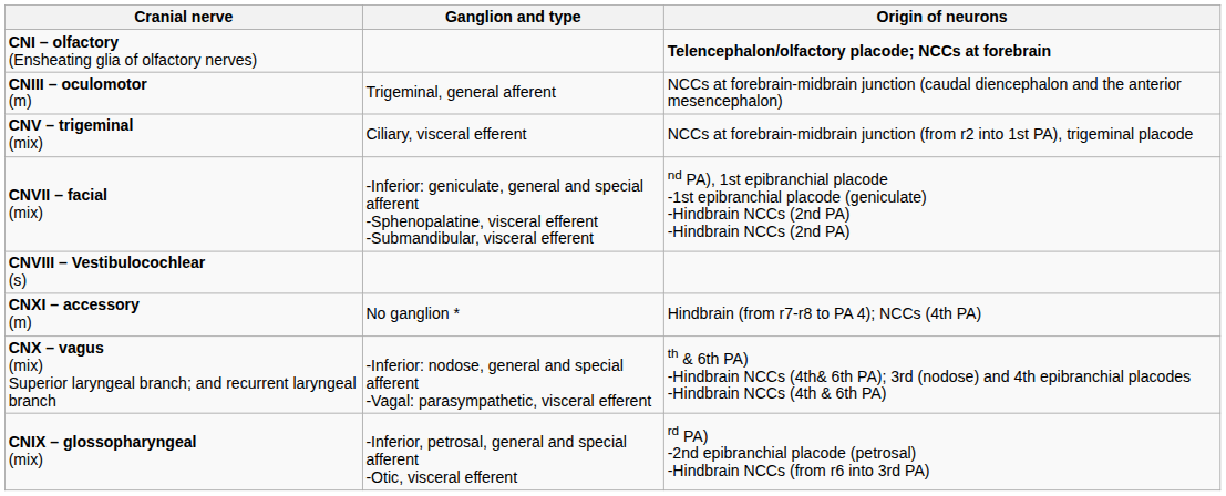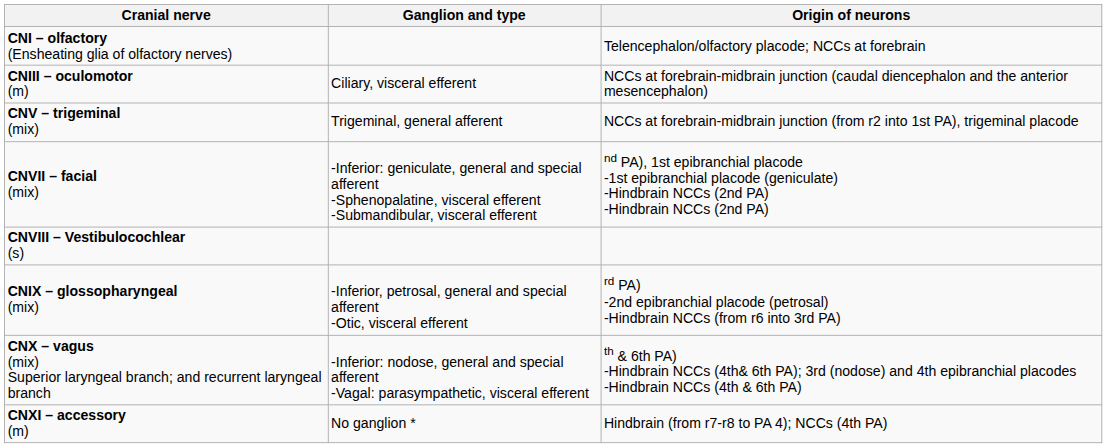 <table class="wikitable">
 <tr>
 <th>Cranial nerve</th>
 <th>Ganglion and type</th>
 <th>Origin of neurons</th>
 </tr>
 <tr>
 <td><strong>CNI – olfactory</strong><br>(Ensheating glia of olfactory nerves)</td>
 <td></td>
-<td><strong>Telencephalon/olfactory  placode; NCCs at forebrain</strong></td>
+<td>Telencephalon/olfactory  placode; NCCs at forebrain</td>
 </tr>
 <tr>
 <td><strong>CNIII – oculomotor</strong><br>(m)</td>
-<td>Trigeminal,  general afferent</td>
+<td>Ciliary,  visceral efferent</td>
 <td>NCCs  at forebrain-midbrain junction (caudal diencephalon and the anterior  mesencephalon)</td>
 </tr>
 <tr>
 <td><strong>CNV – trigeminal</strong><br>(mix)</td>
-<td>Ciliary,  visceral efferent</td>
+<td>Trigeminal,  general afferent</td>
 <td>NCCs  at forebrain-midbrain junction (from r2 into 1st PA), trigeminal  placode</td>
 </tr>
 <tr>
 <td><strong>CNVII – facial</strong><br>(mix)</td>
 <td><br>-Inferior:  geniculate, general and special afferent<br>-Sphenopalatine,  visceral efferent<br>-Submandibular,  visceral efferent</td>
 <td><sup>nd</sup> PA), 1st epibranchial placode<br>-1st  epibranchial placode (geniculate)<br>-Hindbrain  NCCs (2nd PA)<br>-Hindbrain  NCCs (2nd PA)</td>
 </tr>
 <tr>
 <td><strong>CNVIII – Vestibulocochlear</strong><br>(s)</td>
 <td></td>
 <td></td>
 </tr>
 <tr>
-<td><strong>CNXI – accessory</strong><br>(m)</td>
-<td>No  ganglion *</td>
-<td>Hindbrain  (from r7-r8 to PA 4); NCCs (4th PA)</td>
+<td><strong>CNIX – glossopharyngeal</strong><br>(mix)</td>
+<td><br>-Inferior,  petrosal, general and special afferent<br>-Otic,  visceral efferent</td>
+<td><sup>rd</sup> PA)<br>-2nd  epibranchial placode (petrosal)<br>-Hindbrain  NCCs (from r6 into 3rd PA)</td>
 </tr>
 <tr>
 <td><strong>CNX – vagus</strong><br>(mix)<br>Superior  laryngeal branch; and recurrent laryngeal branch</td>
 <td><br>-Inferior:  nodose, general and special afferent<br>-Vagal:  parasympathetic, visceral efferent</td>
 <td><sup>th</sup> & 6th PA)<br>-Hindbrain  NCCs (4th& 6th PA); 3rd (nodose) and 4th  epibranchial placodes<br>-Hindbrain  NCCs (4th & 6th PA)</td>
 </tr>
 <tr>
-<td><strong>CNIX – glossopharyngeal</strong><br>(mix)</td>
-<td><br>-Inferior,  petrosal, general and special afferent<br>-Otic,  visceral efferent</td>
-<td><sup>rd</sup> PA)<br>-2nd  epibranchial placode (petrosal)<br>-Hindbrain  NCCs (from r6 into 3rd PA)</td>
+<td><strong>CNXI – accessory</strong><br>(m)</td>
+<td>No  ganglion *</td>
+<td>Hindbrain  (from r7-r8 to PA 4); NCCs (4th PA)</td>
 </tr>
 </table>
